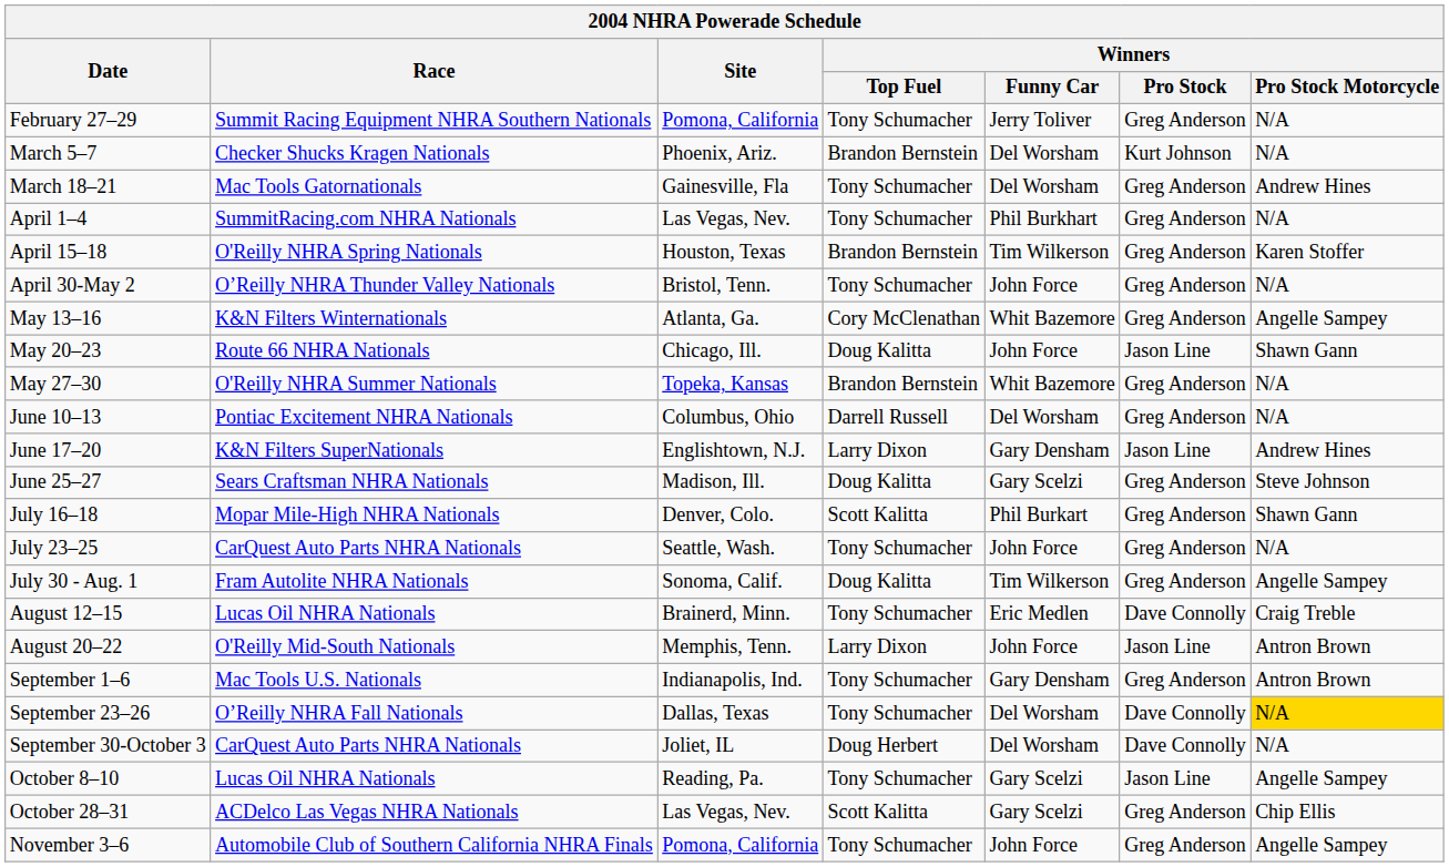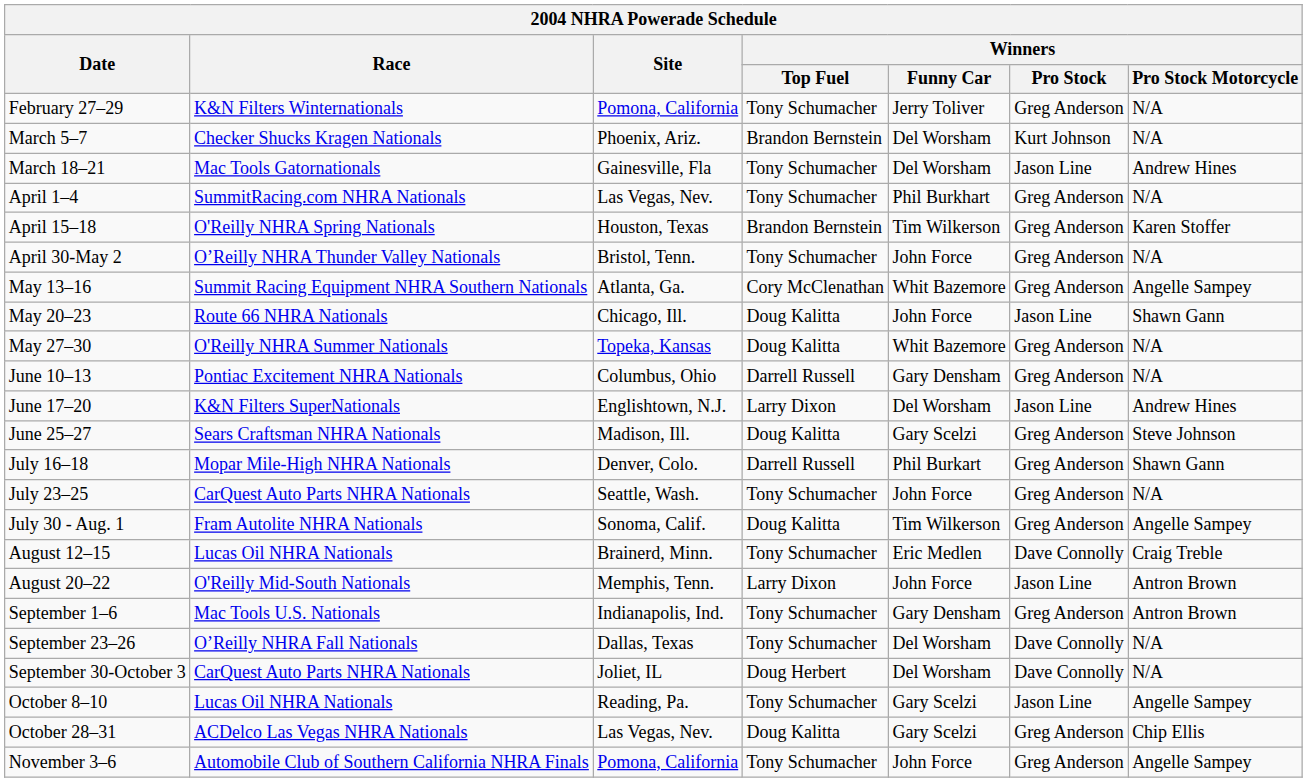 <table class="wikitable" style="font-size:90%;">
 <tr>
 <th colspan="8">2004 NHRA Powerade Schedule</th>
 </tr>
 <tr>
 <th rowspan="2">Date</th>
 <th rowspan="2">Race</th>
 <th rowspan="2">Site</th>
 <th colspan="4">Winners</th>
 </tr>
 <tr>
 <th>Top Fuel</th>
 <th>Funny Car</th>
 <th>Pro Stock</th>
 <th>Pro Stock Motorcycle<br></th>
 </tr>
 <tr>
 <td>February 27–29</td>
-<td><a href='#'>Summit Racing Equipment NHRA Southern Nationals</a></td>
+<td><a href='#'>K&N Filters Winternationals</a></td>
 <td><a href='#'>Pomona, California</a></td>
 <td>Tony Schumacher</td>
 <td>Jerry Toliver</td>
 <td>Greg Anderson</td>
 <td>N/A</td>
 </tr>
 <tr>
 <td>March 5–7</td>
 <td><a href='#'>Checker Shucks Kragen Nationals</a></td>
 <td>Phoenix, Ariz.</td>
 <td>Brandon Bernstein</td>
 <td>Del Worsham</td>
 <td>Kurt Johnson</td>
 <td>N/A</td>
 </tr>
 <tr>
 <td>March 18–21</td>
 <td><a href='#'>Mac Tools Gatornationals</a></td>
 <td>Gainesville, Fla</td>
 <td>Tony Schumacher</td>
 <td>Del Worsham</td>
-<td>Greg Anderson</td>
+<td>Jason Line</td>
 <td>Andrew Hines</td>
 </tr>
 <tr>
 <td>April 1–4</td>
 <td><a href='#'>SummitRacing.com NHRA Nationals</a></td>
 <td>Las Vegas, Nev.</td>
 <td>Tony Schumacher</td>
 <td>Phil Burkhart</td>
 <td>Greg Anderson</td>
 <td>N/A</td>
 </tr>
 <tr>
 <td>April 15–18</td>
 <td><a href='#'>O'Reilly NHRA Spring Nationals</a></td>
 <td>Houston, Texas</td>
 <td>Brandon Bernstein</td>
 <td>Tim Wilkerson</td>
 <td>Greg Anderson</td>
 <td>Karen Stoffer</td>
 </tr>
 <tr>
 <td>April 30-May 2</td>
 <td><a href='#'>O’Reilly NHRA Thunder Valley Nationals</a></td>
 <td>Bristol, Tenn.</td>
 <td>Tony Schumacher</td>
 <td>John Force</td>
 <td>Greg Anderson</td>
 <td>N/A</td>
 </tr>
 <tr>
 <td>May 13–16</td>
-<td><a href='#'>K&N Filters Winternationals</a></td>
+<td><a href='#'>Summit Racing Equipment NHRA Southern Nationals</a></td>
 <td>Atlanta, Ga.</td>
 <td>Cory McClenathan</td>
 <td>Whit Bazemore</td>
 <td>Greg Anderson</td>
 <td>Angelle Sampey</td>
 </tr>
 <tr>
 <td>May 20–23</td>
 <td><a href='#'>Route 66 NHRA Nationals</a></td>
 <td>Chicago, Ill.</td>
 <td>Doug Kalitta</td>
 <td>John Force</td>
 <td>Jason Line</td>
 <td>Shawn Gann</td>
 </tr>
 <tr>
 <td>May 27–30</td>
 <td><a href='#'>O'Reilly NHRA Summer Nationals</a></td>
 <td><a href='#'>Topeka, Kansas</a></td>
-<td>Brandon Bernstein</td>
+<td>Doug Kalitta</td>
 <td>Whit Bazemore</td>
 <td>Greg Anderson</td>
 <td>N/A</td>
 </tr>
 <tr>
 <td>June 10–13</td>
 <td><a href='#'>Pontiac Excitement NHRA Nationals</a></td>
 <td>Columbus, Ohio</td>
 <td>Darrell Russell</td>
-<td>Del Worsham</td>
+<td>Gary Densham</td>
 <td>Greg Anderson</td>
 <td>N/A</td>
 </tr>
 <tr>
 <td>June 17–20</td>
 <td><a href='#'>K&N Filters SuperNationals</a></td>
 <td>Englishtown, N.J.</td>
 <td>Larry Dixon</td>
-<td>Gary Densham</td>
+<td>Del Worsham</td>
 <td>Jason Line</td>
 <td>Andrew Hines</td>
 </tr>
 <tr>
 <td>June 25–27</td>
 <td><a href='#'>Sears Craftsman NHRA Nationals</a></td>
 <td>Madison, Ill.</td>
 <td>Doug Kalitta</td>
 <td>Gary Scelzi</td>
 <td>Greg Anderson</td>
 <td>Steve Johnson</td>
 </tr>
 <tr>
 <td>July 16–18</td>
 <td><a href='#'>Mopar Mile-High NHRA Nationals</a></td>
 <td>Denver, Colo.</td>
-<td>Scott Kalitta</td>
+<td>Darrell Russell</td>
 <td>Phil Burkart</td>
 <td>Greg Anderson</td>
 <td>Shawn Gann</td>
 </tr>
 <tr>
 <td>July 23–25</td>
 <td><a href='#'>CarQuest Auto Parts NHRA Nationals</a></td>
 <td>Seattle, Wash.</td>
 <td>Tony Schumacher</td>
 <td>John Force</td>
 <td>Greg Anderson</td>
 <td>N/A</td>
 </tr>
 <tr>
 <td>July 30 - Aug. 1</td>
 <td><a href='#'>Fram Autolite NHRA Nationals</a></td>
 <td>Sonoma, Calif.</td>
 <td>Doug Kalitta</td>
 <td>Tim Wilkerson</td>
 <td>Greg Anderson</td>
 <td>Angelle Sampey</td>
 </tr>
 <tr>
 <td>August 12–15</td>
 <td><a href='#'>Lucas Oil NHRA Nationals</a></td>
 <td>Brainerd, Minn.</td>
 <td>Tony Schumacher</td>
 <td>Eric Medlen</td>
 <td>Dave Connolly</td>
 <td>Craig Treble</td>
 </tr>
 <tr>
 <td>August 20–22</td>
 <td><a href='#'>O'Reilly Mid-South Nationals</a></td>
 <td>Memphis, Tenn.</td>
 <td>Larry Dixon</td>
 <td>John Force</td>
 <td>Jason Line</td>
 <td>Antron Brown</td>
 </tr>
 <tr>
 <td>September 1–6</td>
 <td><a href='#'>Mac Tools U.S. Nationals</a></td>
 <td>Indianapolis, Ind.</td>
 <td>Tony Schumacher</td>
 <td>Gary Densham</td>
 <td>Greg Anderson</td>
 <td>Antron Brown</td>
 </tr>
 <tr>
 <td>September 23–26</td>
 <td><a href='#'>O’Reilly NHRA Fall Nationals</a></td>
 <td>Dallas, Texas</td>
 <td>Tony Schumacher</td>
 <td>Del Worsham</td>
 <td>Dave Connolly</td>
-<td style="background: gold;">N/A</td>
+<td>N/A</td>
 </tr>
 <tr>
 <td>September 30-October 3</td>
 <td><a href='#'>CarQuest Auto Parts NHRA Nationals</a></td>
 <td>Joliet, IL</td>
 <td>Doug Herbert</td>
 <td>Del Worsham</td>
 <td>Dave Connolly</td>
 <td>N/A</td>
 </tr>
 <tr>
 <td>October 8–10</td>
 <td><a href='#'>Lucas Oil NHRA Nationals</a></td>
 <td>Reading, Pa.</td>
 <td>Tony Schumacher</td>
 <td>Gary Scelzi</td>
 <td>Jason Line</td>
 <td>Angelle Sampey</td>
 </tr>
 <tr>
 <td>October 28–31</td>
 <td><a href='#'>ACDelco Las Vegas NHRA Nationals</a></td>
 <td>Las Vegas, Nev.</td>
-<td>Scott Kalitta</td>
+<td>Doug Kalitta</td>
 <td>Gary Scelzi</td>
 <td>Greg Anderson</td>
 <td>Chip Ellis</td>
 </tr>
 <tr>
 <td>November 3–6</td>
 <td><a href='#'>Automobile Club of Southern California NHRA Finals</a></td>
 <td><a href='#'>Pomona, California</a></td>
 <td>Tony Schumacher</td>
 <td>John Force</td>
 <td>Greg Anderson</td>
 <td>Angelle Sampey</td>
 </tr>
 </table>
